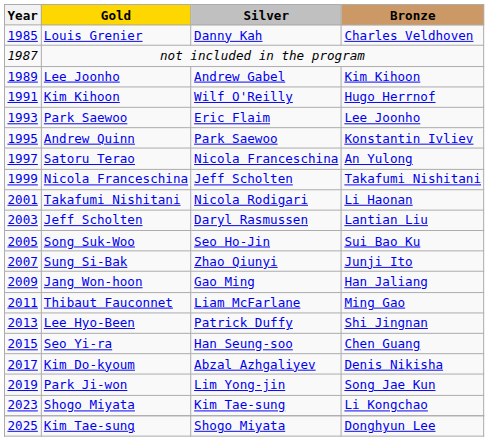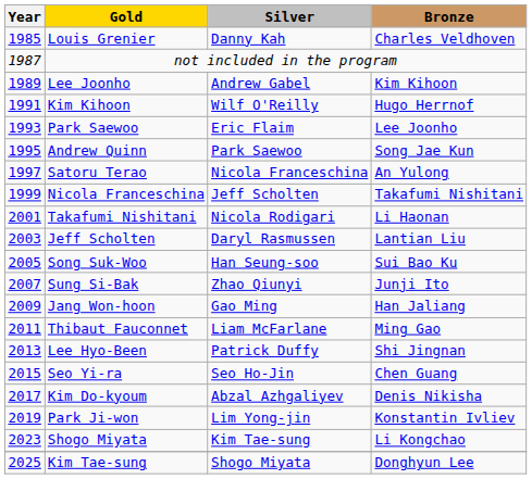 <table class="wikitable">
 <tr>
 <th>Year</th>
 <td align=center bgcolor=gold><strong>Gold</strong></td>
 <td align=center bgcolor=silver><strong>Silver</strong></td>
 <td align=center bgcolor=cc9966><strong>Bronze</strong></td>
 </tr>
 <tr>
 <td><a href='#'>1985</a></td>
 <td> <a href='#'>Louis Grenier</a></td>
 <td> <a href='#'>Danny Kah</a></td>
 <td> <a href='#'>Charles Veldhoven</a></td>
 </tr>
 <tr>
 <td><em>1987</em></td>
 <td colspan=3 align=center><em>not included in the program</em></td>
 </tr>
 <tr>
 <td><a href='#'>1989</a></td>
 <td> <a href='#'>Lee Joonho</a></td>
 <td> <a href='#'>Andrew Gabel</a></td>
 <td> <a href='#'>Kim Kihoon</a></td>
 </tr>
 <tr>
 <td><a href='#'>1991</a></td>
 <td> <a href='#'>Kim Kihoon</a></td>
 <td> <a href='#'>Wilf O'Reilly</a></td>
 <td> <a href='#'>Hugo Herrnof</a></td>
 </tr>
 <tr>
 <td><a href='#'>1993</a></td>
 <td> <a href='#'>Park Saewoo</a></td>
 <td> <a href='#'>Eric Flaim</a></td>
 <td> <a href='#'>Lee Joonho</a></td>
 </tr>
 <tr>
 <td><a href='#'>1995</a></td>
 <td> <a href='#'>Andrew Quinn</a></td>
 <td> <a href='#'>Park Saewoo</a></td>
-<td> <a href='#'>Konstantin Ivliev</a></td>
+<td> <a href='#'>Song Jae Kun</a></td>
 </tr>
 <tr>
 <td><a href='#'>1997</a></td>
 <td> <a href='#'>Satoru Terao</a></td>
 <td> <a href='#'>Nicola Franceschina</a></td>
 <td> <a href='#'>An Yulong</a></td>
 </tr>
 <tr>
 <td><a href='#'>1999</a></td>
 <td> <a href='#'>Nicola Franceschina</a></td>
 <td> <a href='#'>Jeff Scholten</a></td>
 <td> <a href='#'>Takafumi Nishitani</a></td>
 </tr>
 <tr>
 <td><a href='#'>2001</a></td>
 <td> <a href='#'>Takafumi Nishitani</a></td>
 <td> <a href='#'>Nicola Rodigari</a></td>
 <td> <a href='#'>Li Haonan</a></td>
 </tr>
 <tr>
 <td><a href='#'>2003</a></td>
 <td> <a href='#'>Jeff Scholten</a></td>
 <td> <a href='#'>Daryl Rasmussen</a></td>
 <td> <a href='#'>Lantian Liu</a></td>
 </tr>
 <tr>
 <td><a href='#'>2005</a></td>
 <td> <a href='#'>Song Suk-Woo</a></td>
-<td> <a href='#'>Seo Ho-Jin</a></td>
+<td> <a href='#'>Han Seung-soo</a></td>
 <td> <a href='#'>Sui Bao Ku</a></td>
 </tr>
 <tr>
 <td><a href='#'>2007</a></td>
 <td> <a href='#'>Sung Si-Bak</a></td>
 <td> <a href='#'>Zhao Qiunyi</a></td>
 <td> <a href='#'>Junji Ito</a></td>
 </tr>
 <tr>
 <td><a href='#'>2009</a></td>
 <td> <a href='#'>Jang Won-hoon</a></td>
 <td> <a href='#'>Gao Ming</a></td>
 <td> <a href='#'>Han Jaliang</a></td>
 </tr>
 <tr>
 <td><a href='#'>2011</a></td>
 <td> <a href='#'>Thibaut Fauconnet</a></td>
 <td> <a href='#'>Liam McFarlane</a></td>
 <td> <a href='#'>Ming Gao</a></td>
 </tr>
 <tr>
 <td><a href='#'>2013</a></td>
 <td> <a href='#'>Lee Hyo-Been</a></td>
 <td> <a href='#'>Patrick Duffy</a></td>
 <td> <a href='#'>Shi Jingnan</a></td>
 </tr>
 <tr>
 <td><a href='#'>2015</a></td>
 <td> <a href='#'>Seo Yi-ra</a></td>
-<td> <a href='#'>Han Seung-soo</a></td>
+<td> <a href='#'>Seo Ho-Jin</a></td>
 <td> <a href='#'>Chen Guang</a></td>
 </tr>
 <tr>
 <td><a href='#'>2017</a></td>
 <td> <a href='#'>Kim Do-kyoum</a></td>
 <td> <a href='#'>Abzal Azhgaliyev</a></td>
 <td> <a href='#'>Denis Nikisha</a></td>
 </tr>
 <tr>
 <td><a href='#'>2019</a></td>
 <td> <a href='#'>Park Ji-won</a></td>
 <td> <a href='#'>Lim Yong-jin</a></td>
-<td> <a href='#'>Song Jae Kun</a></td>
+<td> <a href='#'>Konstantin Ivliev</a></td>
 </tr>
 <tr>
 <td><a href='#'>2023</a></td>
 <td> <a href='#'>Shogo Miyata</a></td>
 <td> <a href='#'>Kim Tae-sung</a></td>
 <td> <a href='#'>Li Kongchao</a></td>
 </tr>
 <tr>
 </tr>
 <tr>
 <td><a href='#'>2025</a></td>
 <td> <a href='#'>Kim Tae-sung</a></td>
 <td> <a href='#'>Shogo Miyata</a></td>
 <td> <a href='#'>Donghyun Lee</a></td>
 </tr>
 </table>
